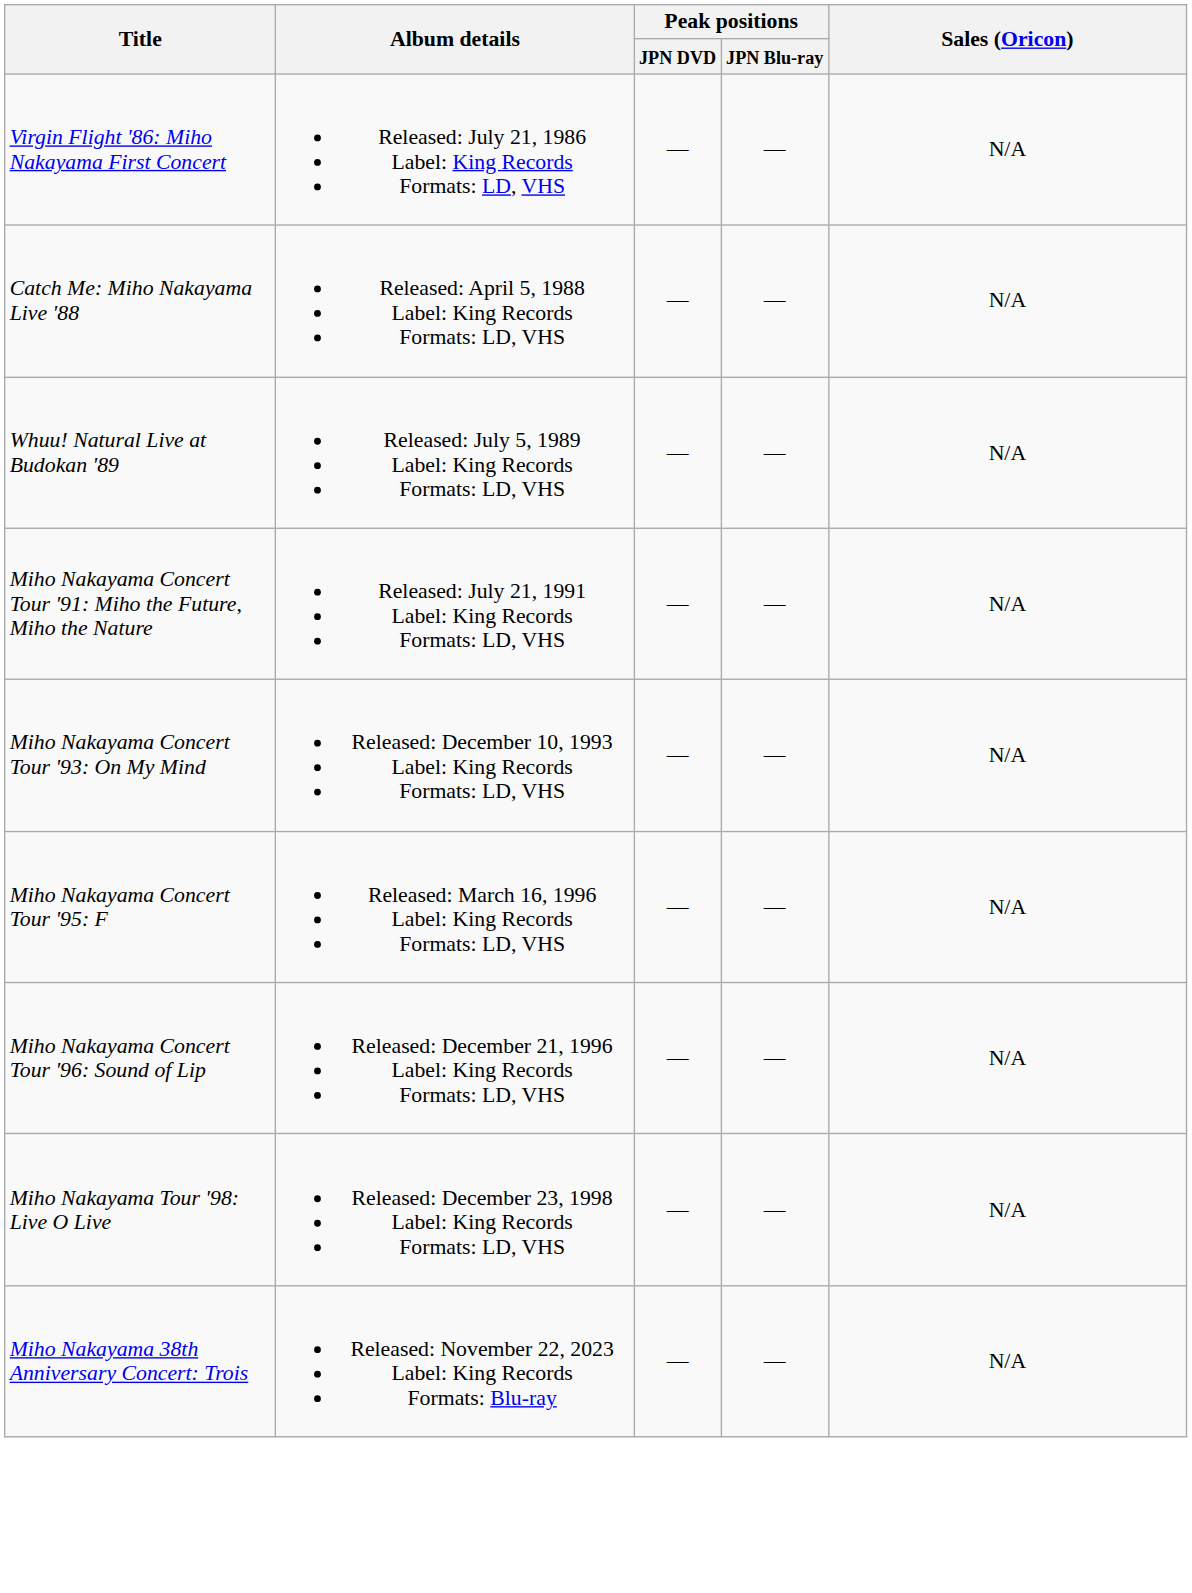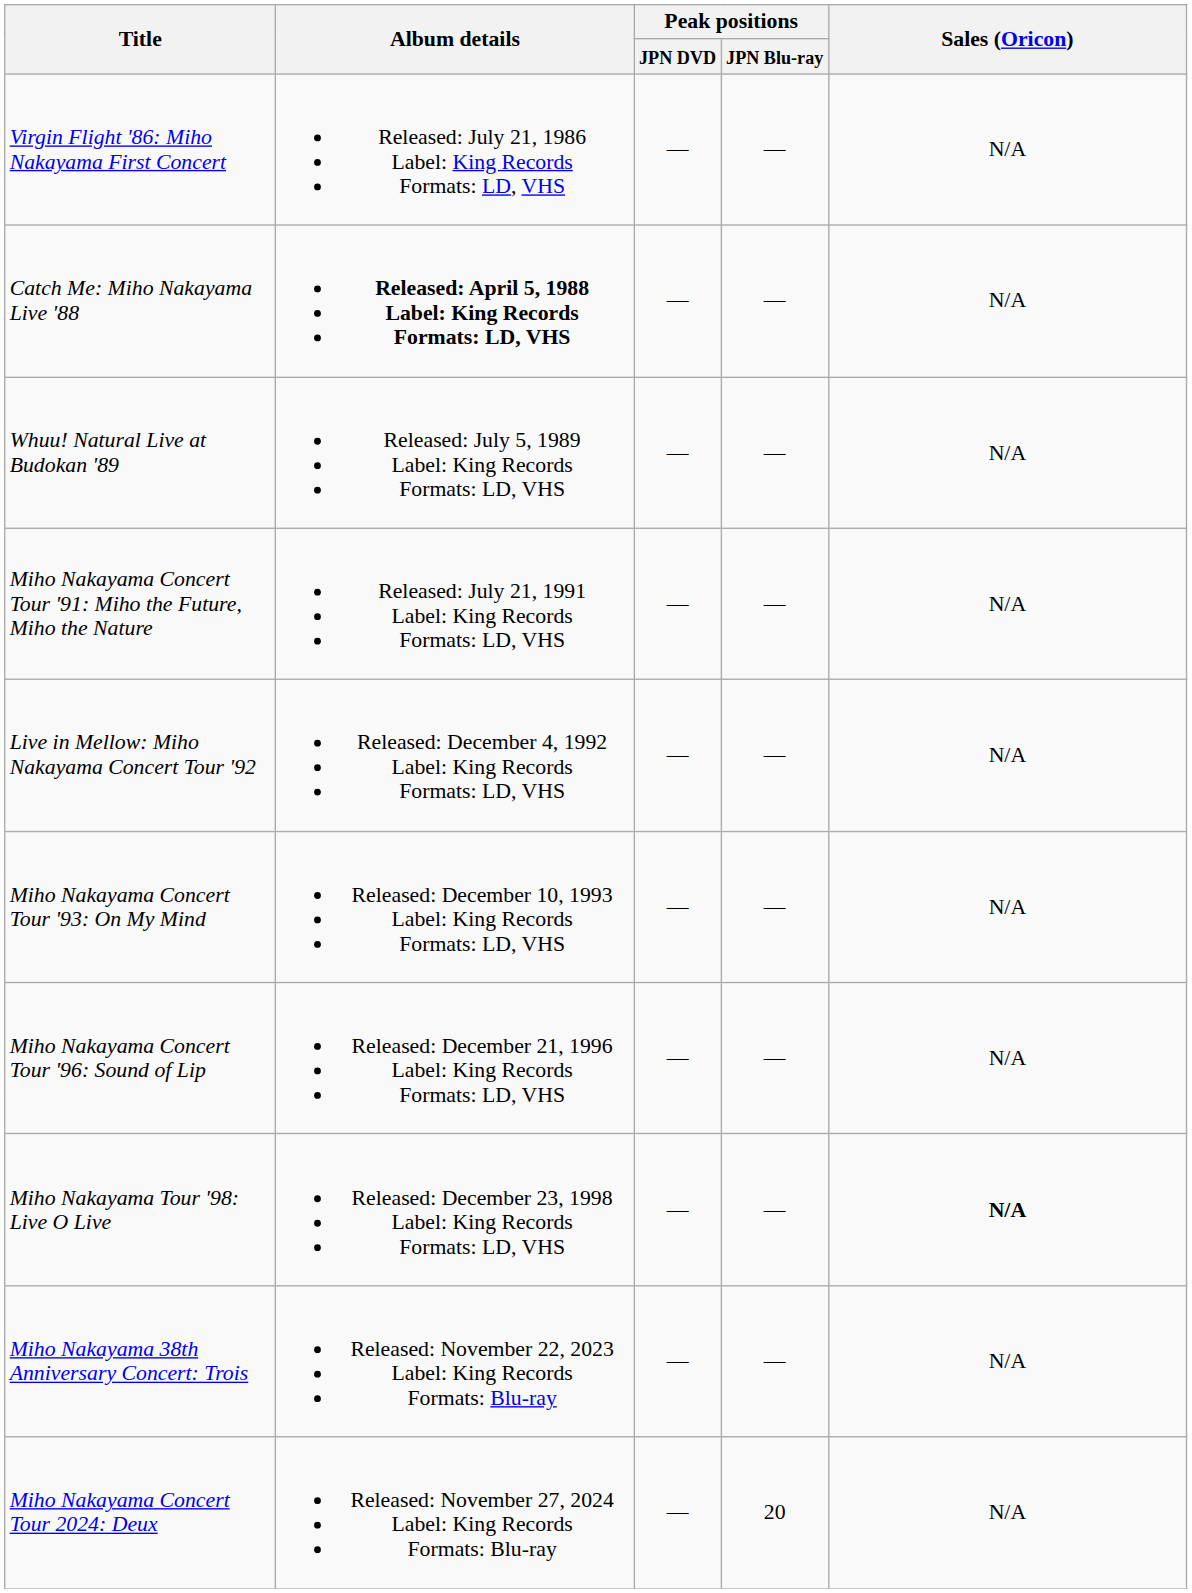 <table class="wikitable plainrowheaders" style="text-align:center;">
 <tr>
 <th style="width:12em;" rowspan="2">Title</th>
 <th style="width:16em;" rowspan="2">Album details</th>
 <th colspan="2">Peak positions</th>
 <th style="width:16em;" rowspan="2">Sales (<a href='#'>Oricon</a>)</th>
 </tr>
 <tr>
 <th><small>JPN DVD</small><br></th>
 <th><small>JPN Blu-ray</small><br></th>
 </tr>
 <tr>
 <td align="left"><em><a href='#'>Virgin Flight '86: Miho Nakayama First Concert</a></em></td>
 <td><br><ul><li>Released: July 21, 1986</li><li>Label: <a href='#'>King Records</a></li><li>Formats: <a href='#'>LD</a>, <a href='#'>VHS</a></li></ul></td>
 <td>—</td>
 <td>—</td>
 <td>N/A</td>
 </tr>
 <tr>
 <td align="left"><em>Catch Me: Miho Nakayama Live '88</em></td>
-<td><br><ul><li>Released: April 5, 1988</li><li>Label: King Records</li><li>Formats: LD, VHS</li></ul></td>
+<td><strong><br><ul><li>Released: April 5, 1988</li><li>Label: King Records</li><li>Formats: LD, VHS</li></ul></strong></td>
 <td>—</td>
 <td>—</td>
 <td>N/A</td>
 </tr>
 <tr>
 <td align="left"><em>Whuu! Natural Live at Budokan '89</em></td>
 <td><br><ul><li>Released: July 5, 1989</li><li>Label: King Records</li><li>Formats: LD, VHS</li></ul></td>
 <td>—</td>
 <td>—</td>
 <td>N/A</td>
 </tr>
 <tr>
 <td align="left"><em>Miho Nakayama Concert Tour '91: Miho the Future, Miho the Nature</em></td>
 <td><br><ul><li>Released: July 21, 1991</li><li>Label: King Records</li><li>Formats: LD, VHS</li></ul></td>
 <td>—</td>
 <td>—</td>
 <td>N/A</td>
 </tr>
 <tr>
-<td align="left"><em>Miho Nakayama Concert Tour '93: On My Mind</em></td>
-<td><br><ul><li>Released: December 10, 1993</li><li>Label: King Records</li><li>Formats: LD, VHS</li></ul></td>
+<td align="left"><em>Live in Mellow: Miho Nakayama Concert Tour '92</em></td>
+<td><br><ul><li>Released: December 4, 1992</li><li>Label: King Records</li><li>Formats: LD, VHS</li></ul></td>
 <td>—</td>
 <td>—</td>
 <td>N/A</td>
 </tr>
 <tr>
-<td align="left"><em>Miho Nakayama Concert Tour '95: F</em></td>
-<td><br><ul><li>Released: March 16, 1996</li><li>Label: King Records</li><li>Formats: LD, VHS</li></ul></td>
+<td align="left"><em>Miho Nakayama Concert Tour '93: On My Mind</em></td>
+<td><br><ul><li>Released: December 10, 1993</li><li>Label: King Records</li><li>Formats: LD, VHS</li></ul></td>
 <td>—</td>
 <td>—</td>
 <td>N/A</td>
 </tr>
 <tr>
 <td align="left"><em>Miho Nakayama Concert Tour '96: Sound of Lip</em></td>
 <td><br><ul><li>Released: December 21, 1996</li><li>Label: King Records</li><li>Formats: LD, VHS</li></ul></td>
 <td>—</td>
 <td>—</td>
 <td>N/A</td>
 </tr>
 <tr>
 <td align="left"><em>Miho Nakayama Tour '98: Live O Live</em></td>
 <td><br><ul><li>Released: December 23, 1998</li><li>Label: King Records</li><li>Formats: LD, VHS</li></ul></td>
 <td>—</td>
 <td>—</td>
-<td>N/A</td>
+<td><strong>N/A</strong></td>
 </tr>
 <tr>
 <td align="left"><em><a href='#'>Miho Nakayama 38th Anniversary Concert: Trois</a></em></td>
 <td><br><ul><li>Released: November 22, 2023</li><li>Label: King Records</li><li>Formats: <a href='#'>Blu-ray</a></li></ul></td>
 <td>—</td>
 <td>—</td>
 <td>N/A</td>
 </tr>
+<tr>
+<td align="left"><em><a href='#'>Miho Nakayama Concert Tour 2024: Deux</a></em></td>
+<td><br><ul><li>Released: November 27, 2024</li><li>Label: King Records</li><li>Formats: Blu-ray</li></ul></td>
+<td>—</td>
+<td>20</td>
+<td>N/A</td>
+</tr>
 </table>
